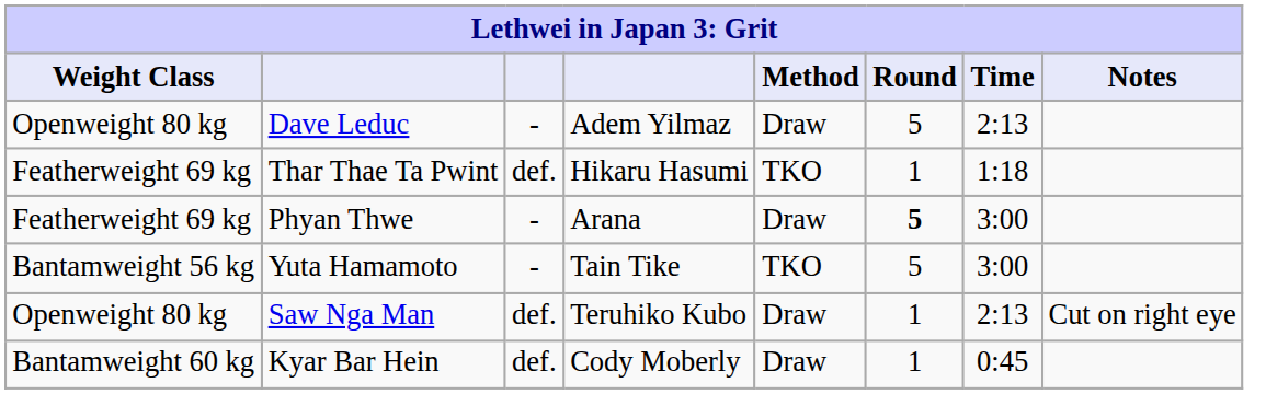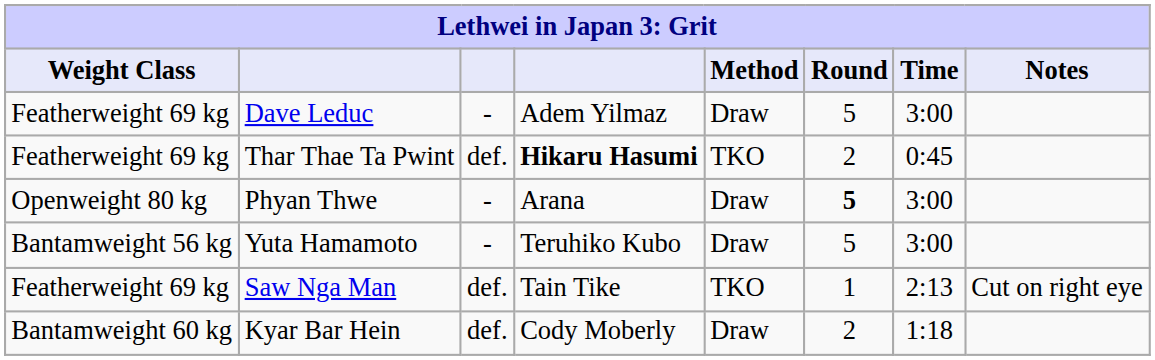 <table class="wikitable" style="font-size: 80%;">
 <tr>
 <th colspan="8" style="background-color: #ccf; color: #000080; text-align: center;"><strong>Lethwei in Japan 3: Grit</strong></th>
 </tr>
 <tr>
 <th colspan="1" style="background-color: #E6E8FA; color: #000000; text-align: center;">Weight Class</th>
 <th colspan="1" style="background-color: #E6E8FA; color: #000000; text-align: center;"></th>
 <th colspan="1" style="background-color: #E6E8FA; color: #000000; text-align: center;"></th>
 <th colspan="1" style="background-color: #E6E8FA; color: #000000; text-align: center;"></th>
 <th colspan="1" style="background-color: #E6E8FA; color: #000000; text-align: center;">Method</th>
 <th colspan="1" style="background-color: #E6E8FA; color: #000000; text-align: center;">Round</th>
 <th colspan="1" style="background-color: #E6E8FA; color: #000000; text-align: center;">Time</th>
 <th colspan="1" style="background-color: #E6E8FA; color: #000000; text-align: center;">Notes</th>
 </tr>
 <tr>
-<td>Openweight 80 kg</td>
+<td>Featherweight 69 kg</td>
 <td> <a href='#'>Dave Leduc</a></td>
 <td align=center>-</td>
 <td> Adem Yilmaz</td>
 <td>Draw</td>
 <td align=center>5</td>
-<td align=center>2:13</td>
+<td align=center>3:00</td>
 <td></td>
 </tr>
 <tr>
 <td>Featherweight 69 kg</td>
 <td> Thar Thae Ta Pwint</td>
 <td align=center>def.</td>
-<td> Hikaru Hasumi</td>
+<td><strong> Hikaru Hasumi</strong></td>
 <td>TKO</td>
-<td align=center>1</td>
-<td align=center>1:18</td>
+<td align=center>2</td>
+<td align=center>0:45</td>
 <td></td>
 </tr>
 <tr>
-<td>Featherweight 69 kg</td>
+<td>Openweight 80 kg</td>
 <td> Phyan Thwe</td>
 <td align=center>-</td>
 <td> Arana</td>
 <td>Draw</td>
 <td align=center><strong>5</strong></td>
 <td align=center>3:00</td>
 <td></td>
 </tr>
 <tr>
 <td>Bantamweight 56 kg</td>
 <td> Yuta Hamamoto</td>
 <td align=center>-</td>
-<td> Tain Tike</td>
-<td>TKO</td>
+<td> Teruhiko Kubo</td>
+<td>Draw</td>
 <td align=center>5</td>
 <td align=center>3:00</td>
 <td></td>
 </tr>
 <tr>
-<td>Openweight 80 kg</td>
+<td>Featherweight 69 kg</td>
 <td> <a href='#'>Saw Nga Man</a></td>
 <td align=center>def.</td>
-<td> Teruhiko Kubo</td>
-<td>Draw</td>
+<td> Tain Tike</td>
+<td>TKO</td>
 <td align=center>1</td>
 <td align=center>2:13</td>
 <td>Cut on right eye</td>
 </tr>
 <tr>
 <td>Bantamweight 60 kg</td>
 <td> Kyar Bar Hein</td>
 <td align=center>def.</td>
 <td> Cody Moberly</td>
 <td>Draw</td>
-<td align=center>1</td>
-<td align=center>0:45</td>
+<td align=center>2</td>
+<td align=center>1:18</td>
 <td></td>
 </tr>
 </table>
